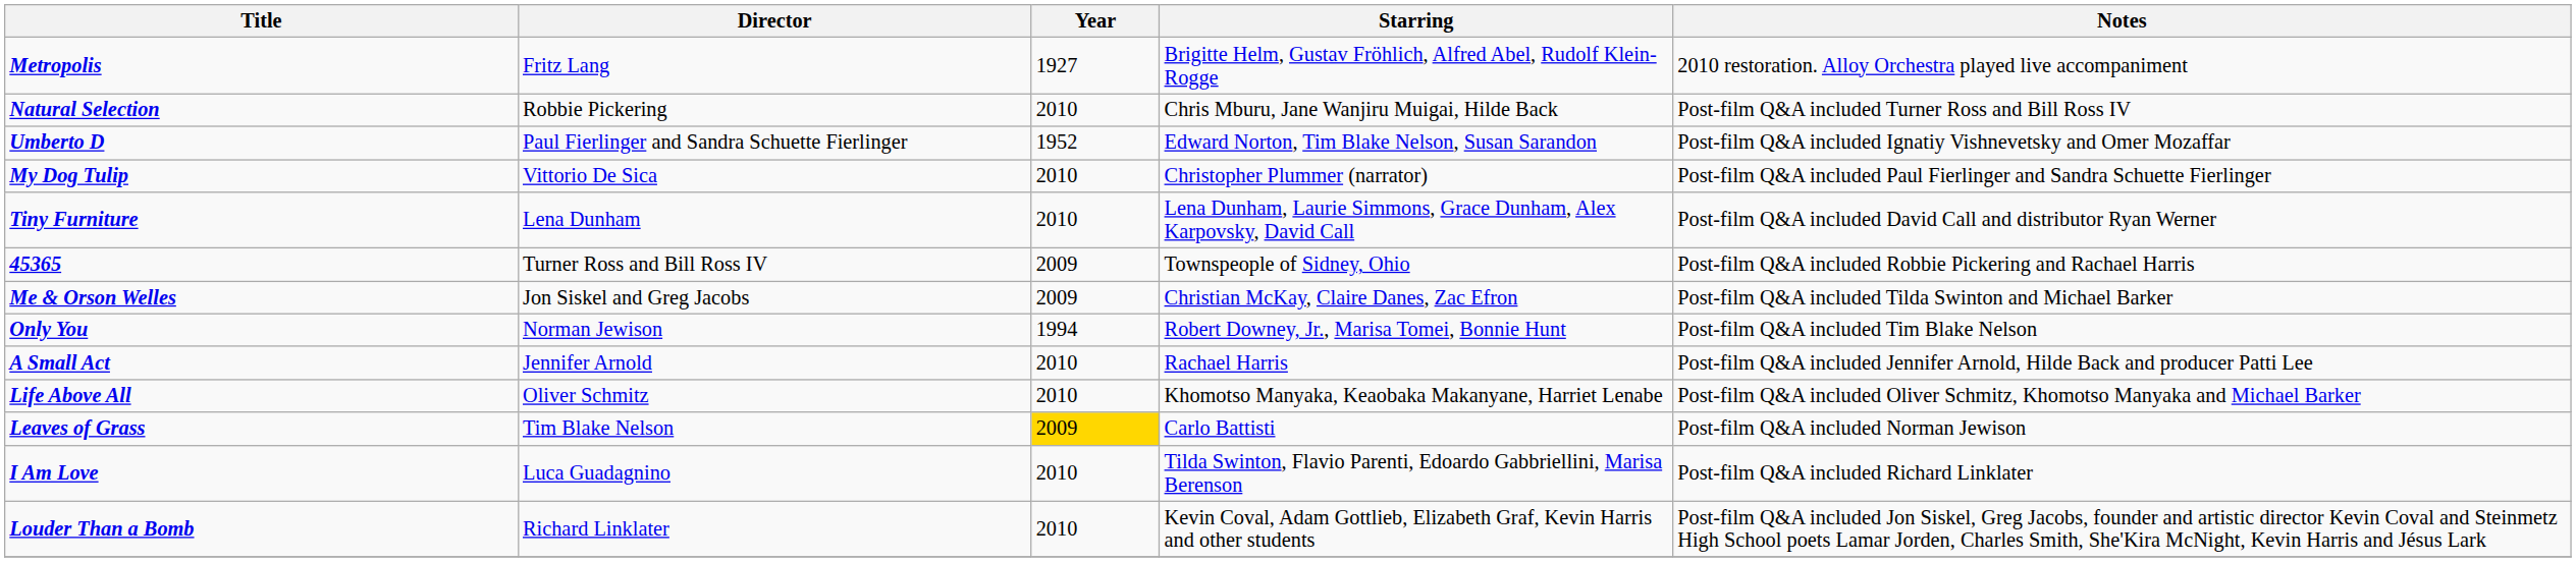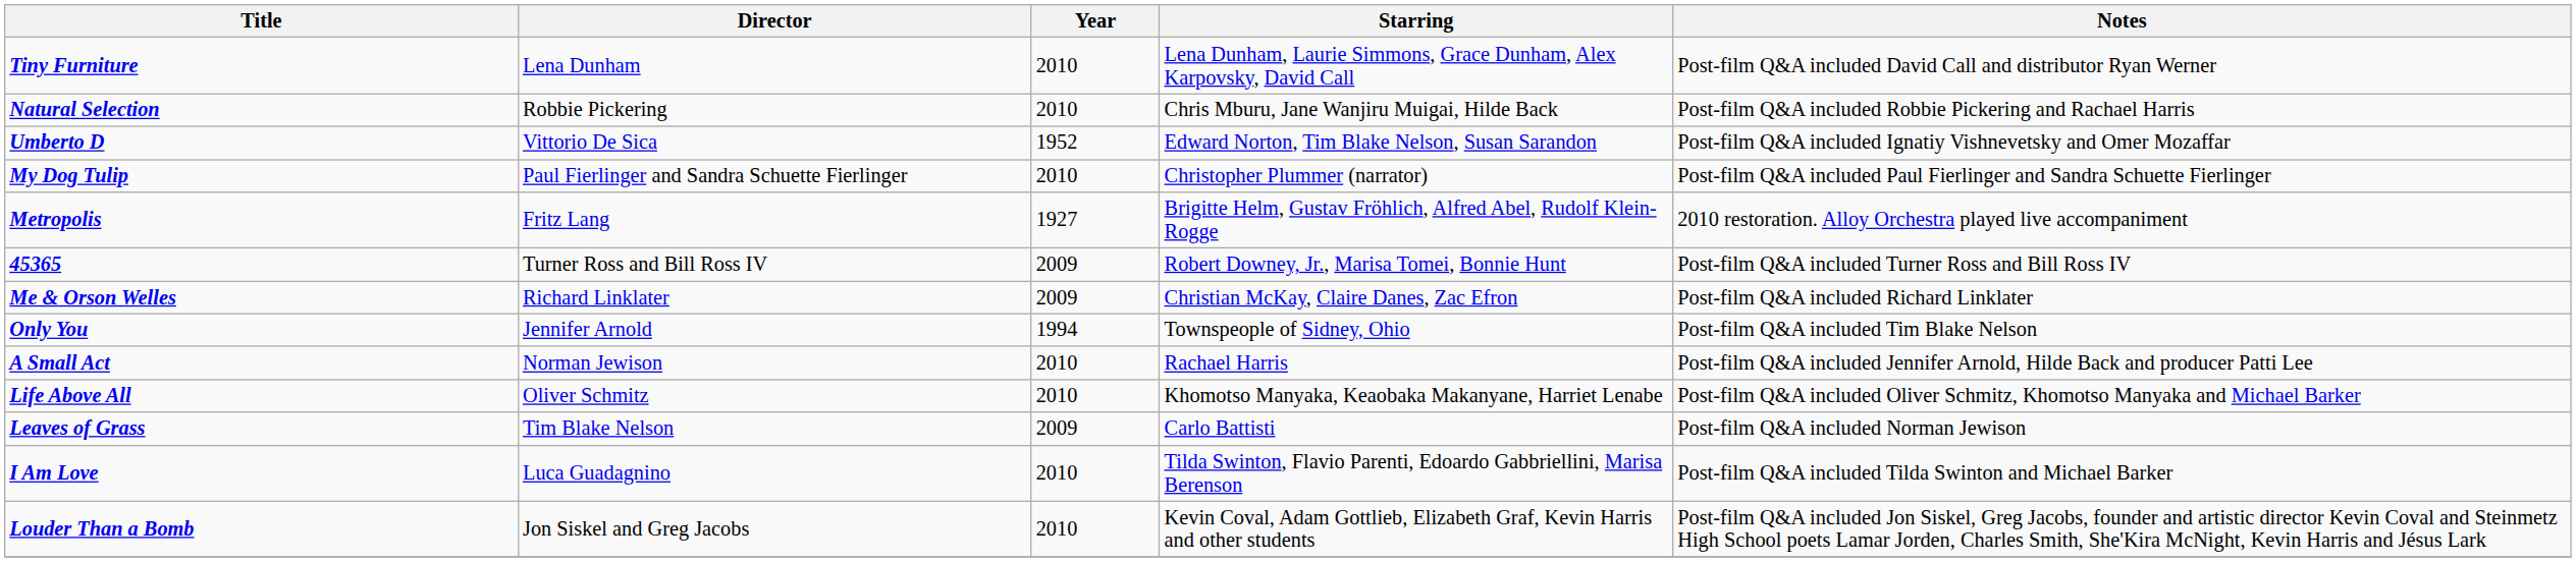 <table class="wikitable sortable" style="width:100%;">
 <tr>
 <th style="width:20%;">Title</th>
 <th style="width:20%;">Director</th>
 <th style="width:5%;">Year</th>
 <th style="width:20%;">Starring</th>
 <th style="width:35%;">Notes</th>
 </tr>
 <tr>
+<td><strong><em><a href='#'>Tiny Furniture</a></em></strong></td>
+<td><a href='#'>Lena Dunham</a></td>
+<td>2010</td>
+<td><a href='#'>Lena Dunham</a>, <a href='#'>Laurie Simmons</a>, <a href='#'>Grace Dunham</a>, <a href='#'>Alex Karpovsky</a>, <a href='#'>David Call</a></td>
+<td>Post-film Q&A included David Call and distributor Ryan Werner</td>
+</tr>
+<tr>
+<td><strong><em><a href='#'>Natural Selection</a></em></strong></td>
+<td>Robbie Pickering</td>
+<td>2010</td>
+<td>Chris Mburu, Jane Wanjiru Muigai, Hilde Back</td>
+<td>Post-film Q&A included Robbie Pickering and Rachael Harris</td>
+</tr>
+<tr>
+<td><strong><em><a href='#'>Umberto D</a></em></strong></td>
+<td><a href='#'>Vittorio De Sica</a></td>
+<td>1952</td>
+<td><a href='#'>Edward Norton</a>, <a href='#'>Tim Blake Nelson</a>, <a href='#'>Susan Sarandon</a></td>
+<td>Post-film Q&A included Ignatiy Vishnevetsky and Omer Mozaffar</td>
+</tr>
+<tr>
+<td><strong><em><a href='#'>My Dog Tulip</a></em></strong></td>
+<td><a href='#'>Paul Fierlinger</a> and Sandra Schuette Fierlinger</td>
+<td>2010</td>
+<td><a href='#'>Christopher Plummer</a> (narrator)</td>
+<td>Post-film Q&A included Paul Fierlinger and Sandra Schuette Fierlinger</td>
+</tr>
+<tr>
 <td><strong><em><a href='#'>Metropolis</a></em></strong></td>
 <td><a href='#'>Fritz Lang</a></td>
 <td>1927</td>
 <td><a href='#'>Brigitte Helm</a>, <a href='#'>Gustav Fröhlich</a>, <a href='#'>Alfred Abel</a>, <a href='#'>Rudolf Klein-Rogge</a></td>
 <td>2010 restoration. <a href='#'>Alloy Orchestra</a> played live accompaniment</td>
 </tr>
 <tr>
-<td><strong><em><a href='#'>Natural Selection</a></em></strong></td>
-<td>Robbie Pickering</td>
-<td>2010</td>
-<td>Chris Mburu, Jane Wanjiru Muigai, Hilde Back</td>
+<td><strong><em><a href='#'>45365</a></em></strong></td>
+<td>Turner Ross and Bill Ross IV</td>
+<td>2009</td>
+<td><a href='#'>Robert Downey, Jr.</a>, <a href='#'>Marisa Tomei</a>, <a href='#'>Bonnie Hunt</a></td>
 <td>Post-film Q&A included Turner Ross and Bill Ross IV</td>
 </tr>
 <tr>
-<td><strong><em><a href='#'>Umberto D</a></em></strong></td>
-<td><a href='#'>Paul Fierlinger</a> and Sandra Schuette Fierlinger</td>
-<td>1952</td>
-<td><a href='#'>Edward Norton</a>, <a href='#'>Tim Blake Nelson</a>, <a href='#'>Susan Sarandon</a></td>
-<td>Post-film Q&A included Ignatiy Vishnevetsky and Omer Mozaffar</td>
-</tr>
-<tr>
-<td><strong><em><a href='#'>My Dog Tulip</a></em></strong></td>
-<td><a href='#'>Vittorio De Sica</a></td>
-<td>2010</td>
-<td><a href='#'>Christopher Plummer</a> (narrator)</td>
-<td>Post-film Q&A included Paul Fierlinger and Sandra Schuette Fierlinger</td>
-</tr>
-<tr>
-<td><strong><em><a href='#'>Tiny Furniture</a></em></strong></td>
-<td><a href='#'>Lena Dunham</a></td>
-<td>2010</td>
-<td><a href='#'>Lena Dunham</a>, <a href='#'>Laurie Simmons</a>, <a href='#'>Grace Dunham</a>, <a href='#'>Alex Karpovsky</a>, <a href='#'>David Call</a></td>
-<td>Post-film Q&A included David Call and distributor Ryan Werner</td>
-</tr>
-<tr>
-<td><strong><em><a href='#'>45365</a></em></strong></td>
-<td>Turner Ross and Bill Ross IV</td>
-<td>2009</td>
-<td>Townspeople of <a href='#'>Sidney, Ohio</a></td>
-<td>Post-film Q&A included Robbie Pickering and Rachael Harris</td>
-</tr>
-<tr>
 <td><strong><em><a href='#'>Me & Orson Welles</a></em></strong></td>
-<td>Jon Siskel and Greg Jacobs</td>
+<td><a href='#'>Richard Linklater</a></td>
 <td>2009</td>
 <td><a href='#'>Christian McKay</a>, <a href='#'>Claire Danes</a>, <a href='#'>Zac Efron</a></td>
-<td>Post-film Q&A included Tilda Swinton and Michael Barker</td>
+<td>Post-film Q&A included Richard Linklater</td>
 </tr>
 <tr>
 <td><strong><em><a href='#'>Only You</a></em></strong></td>
-<td><a href='#'>Norman Jewison</a></td>
+<td><a href='#'>Jennifer Arnold</a></td>
 <td>1994</td>
-<td><a href='#'>Robert Downey, Jr.</a>, <a href='#'>Marisa Tomei</a>, <a href='#'>Bonnie Hunt</a></td>
+<td>Townspeople of <a href='#'>Sidney, Ohio</a></td>
 <td>Post-film Q&A included Tim Blake Nelson</td>
 </tr>
 <tr>
 <td><strong><em><a href='#'>A Small Act</a></em></strong></td>
-<td><a href='#'>Jennifer Arnold</a></td>
+<td><a href='#'>Norman Jewison</a></td>
 <td>2010</td>
 <td><a href='#'>Rachael Harris</a></td>
 <td>Post-film Q&A included Jennifer Arnold, Hilde Back and producer Patti Lee</td>
 </tr>
 <tr>
 <td><strong><em><a href='#'>Life Above All</a></em></strong></td>
 <td><a href='#'>Oliver Schmitz</a></td>
 <td>2010</td>
 <td>Khomotso Manyaka, Keaobaka Makanyane, Harriet Lenabe</td>
 <td>Post-film Q&A included Oliver Schmitz, Khomotso Manyaka and <a href='#'>Michael Barker</a></td>
 </tr>
 <tr>
 <td><strong><em><a href='#'>Leaves of Grass</a></em></strong></td>
 <td><a href='#'>Tim Blake Nelson</a></td>
-<td style="background: gold;">2009</td>
+<td>2009</td>
 <td><a href='#'>Carlo Battisti</a></td>
 <td>Post-film Q&A included Norman Jewison</td>
 </tr>
 <tr>
 <td><strong><em><a href='#'>I Am Love</a></em></strong></td>
 <td><a href='#'>Luca Guadagnino</a></td>
 <td>2010</td>
 <td><a href='#'>Tilda Swinton</a>, Flavio Parenti, Edoardo Gabbriellini, <a href='#'>Marisa Berenson</a></td>
-<td>Post-film Q&A included Richard Linklater</td>
+<td>Post-film Q&A included Tilda Swinton and Michael Barker</td>
 </tr>
 <tr>
 <td><strong><em><a href='#'>Louder Than a Bomb</a></em></strong></td>
-<td><a href='#'>Richard Linklater</a></td>
+<td>Jon Siskel and Greg Jacobs</td>
 <td>2010</td>
 <td>Kevin Coval, Adam Gottlieb, Elizabeth Graf, Kevin Harris and other students</td>
 <td>Post-film Q&A included Jon Siskel, Greg Jacobs, founder and artistic director Kevin Coval and Steinmetz High School poets Lamar Jorden, Charles Smith, She'Kira McNight, Kevin Harris and Jésus Lark</td>
 </tr>
 <tr>
 </tr>
 </table>
